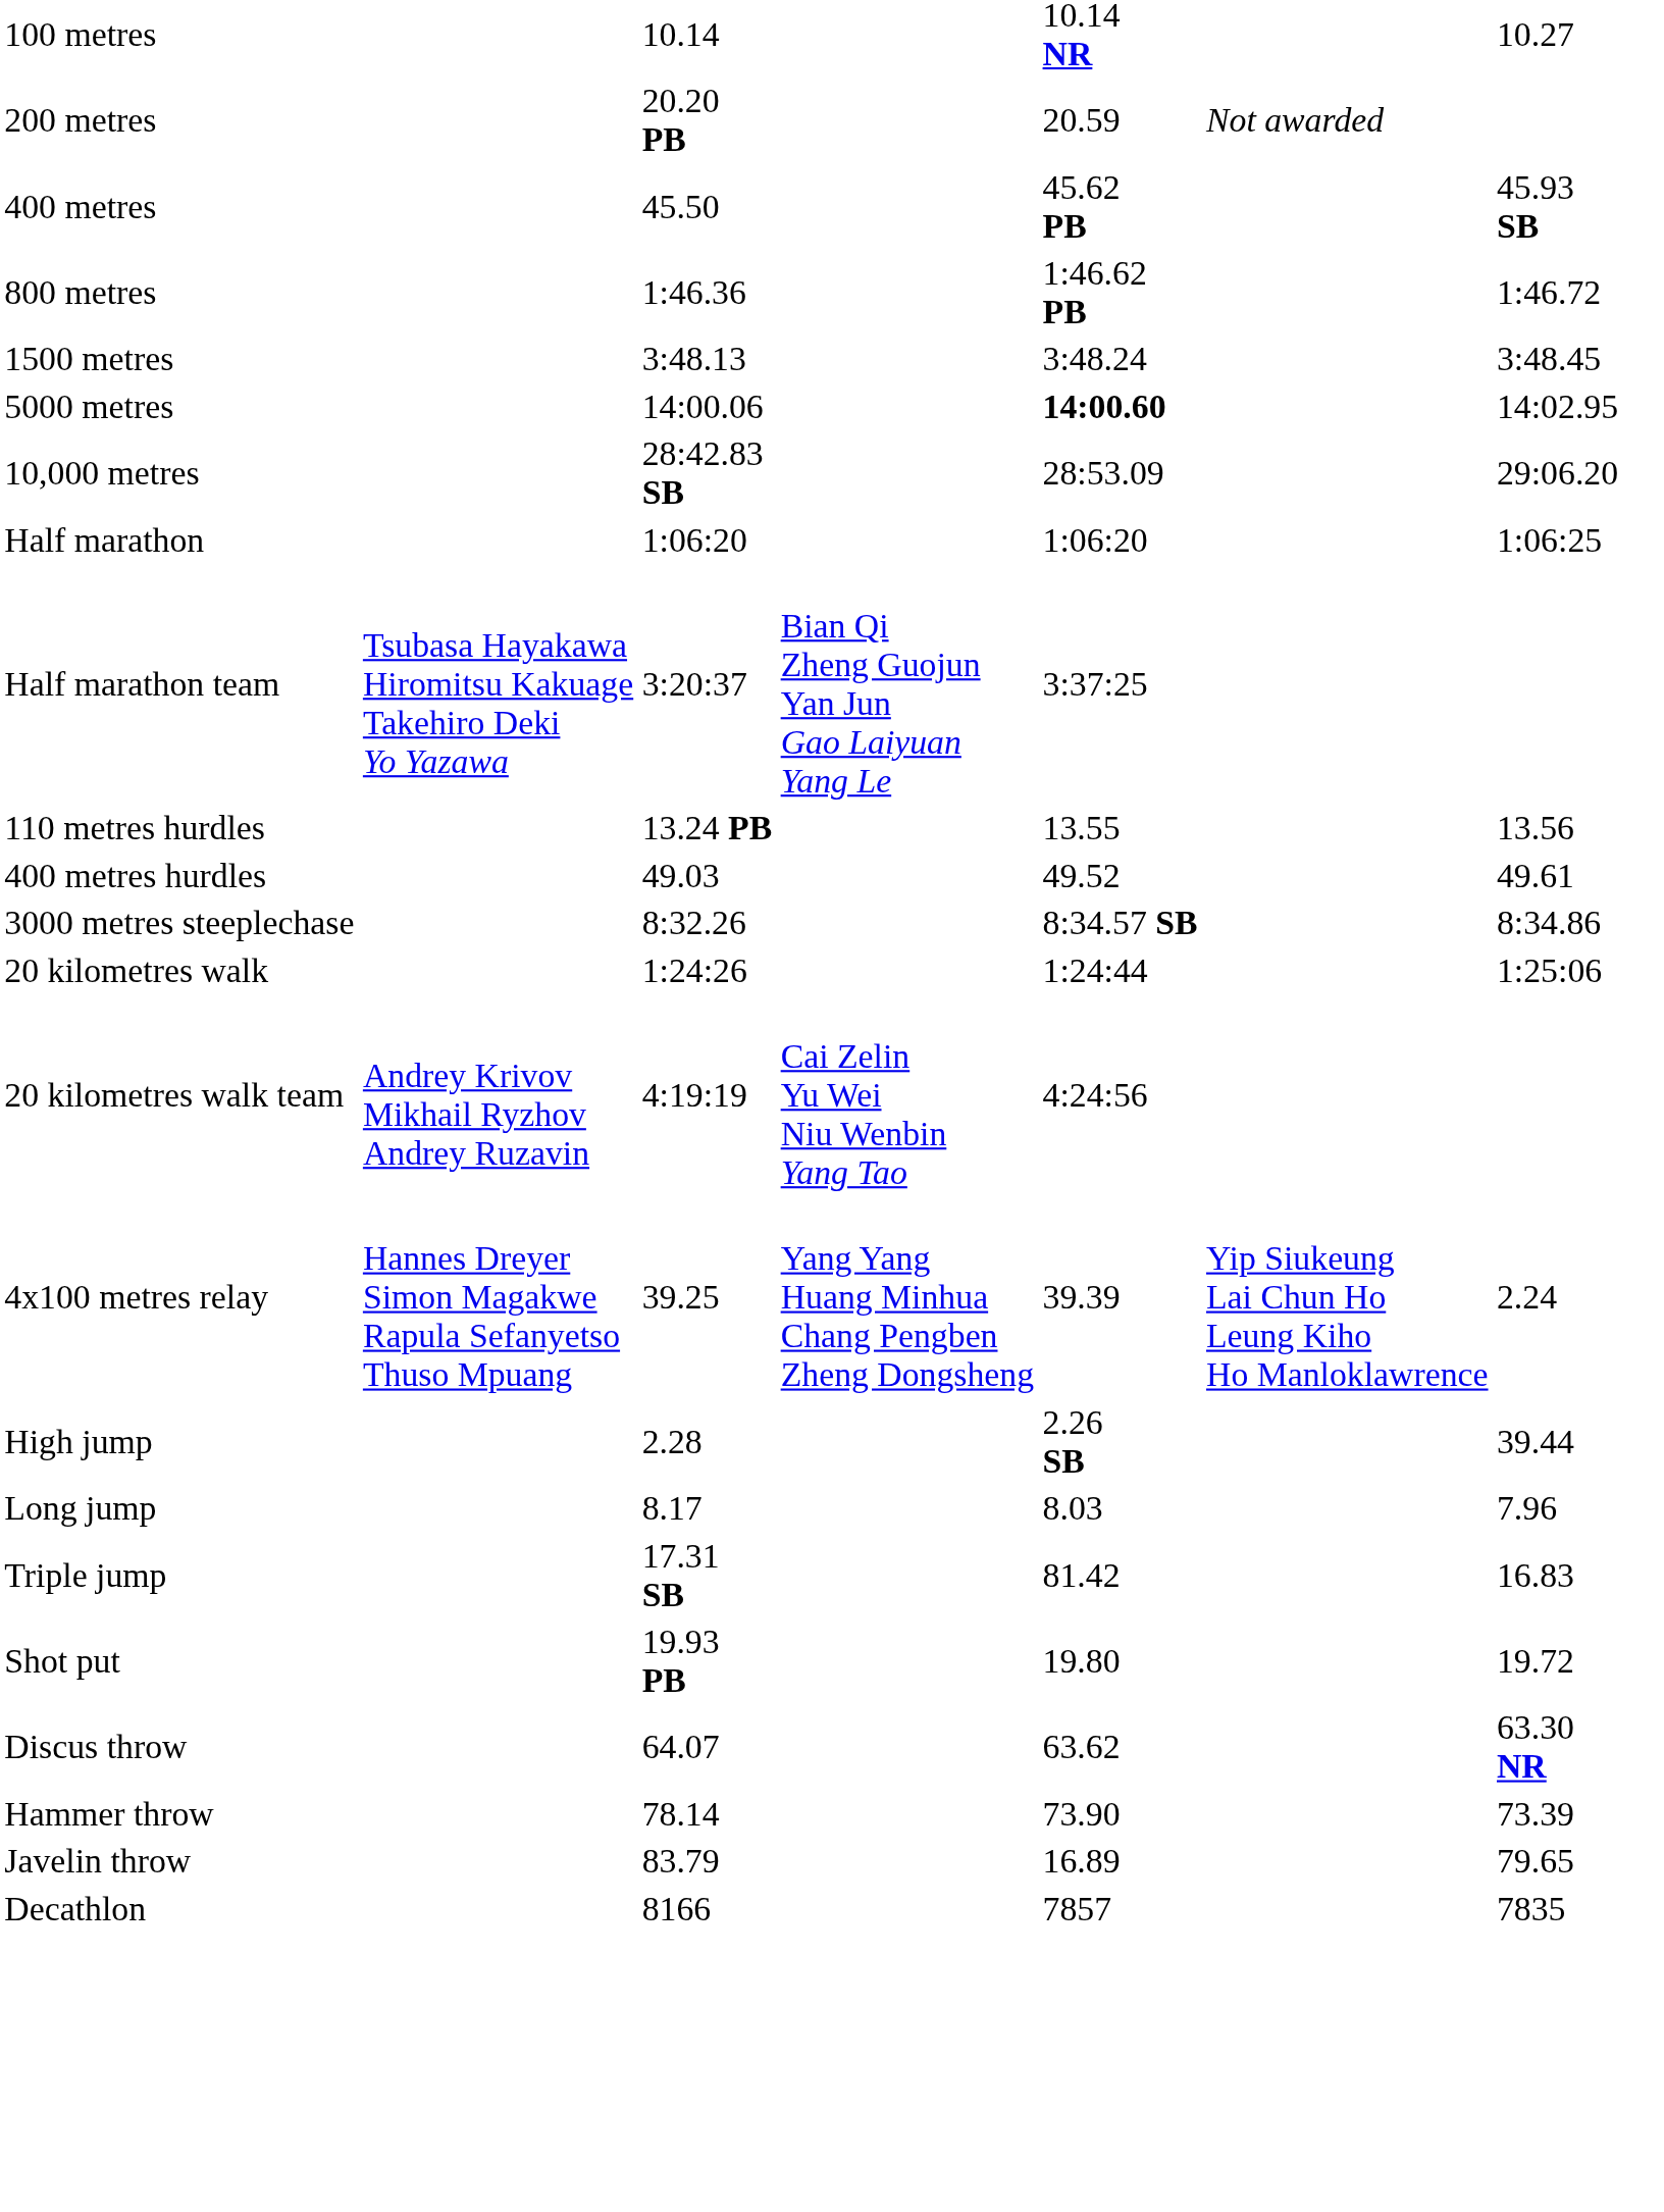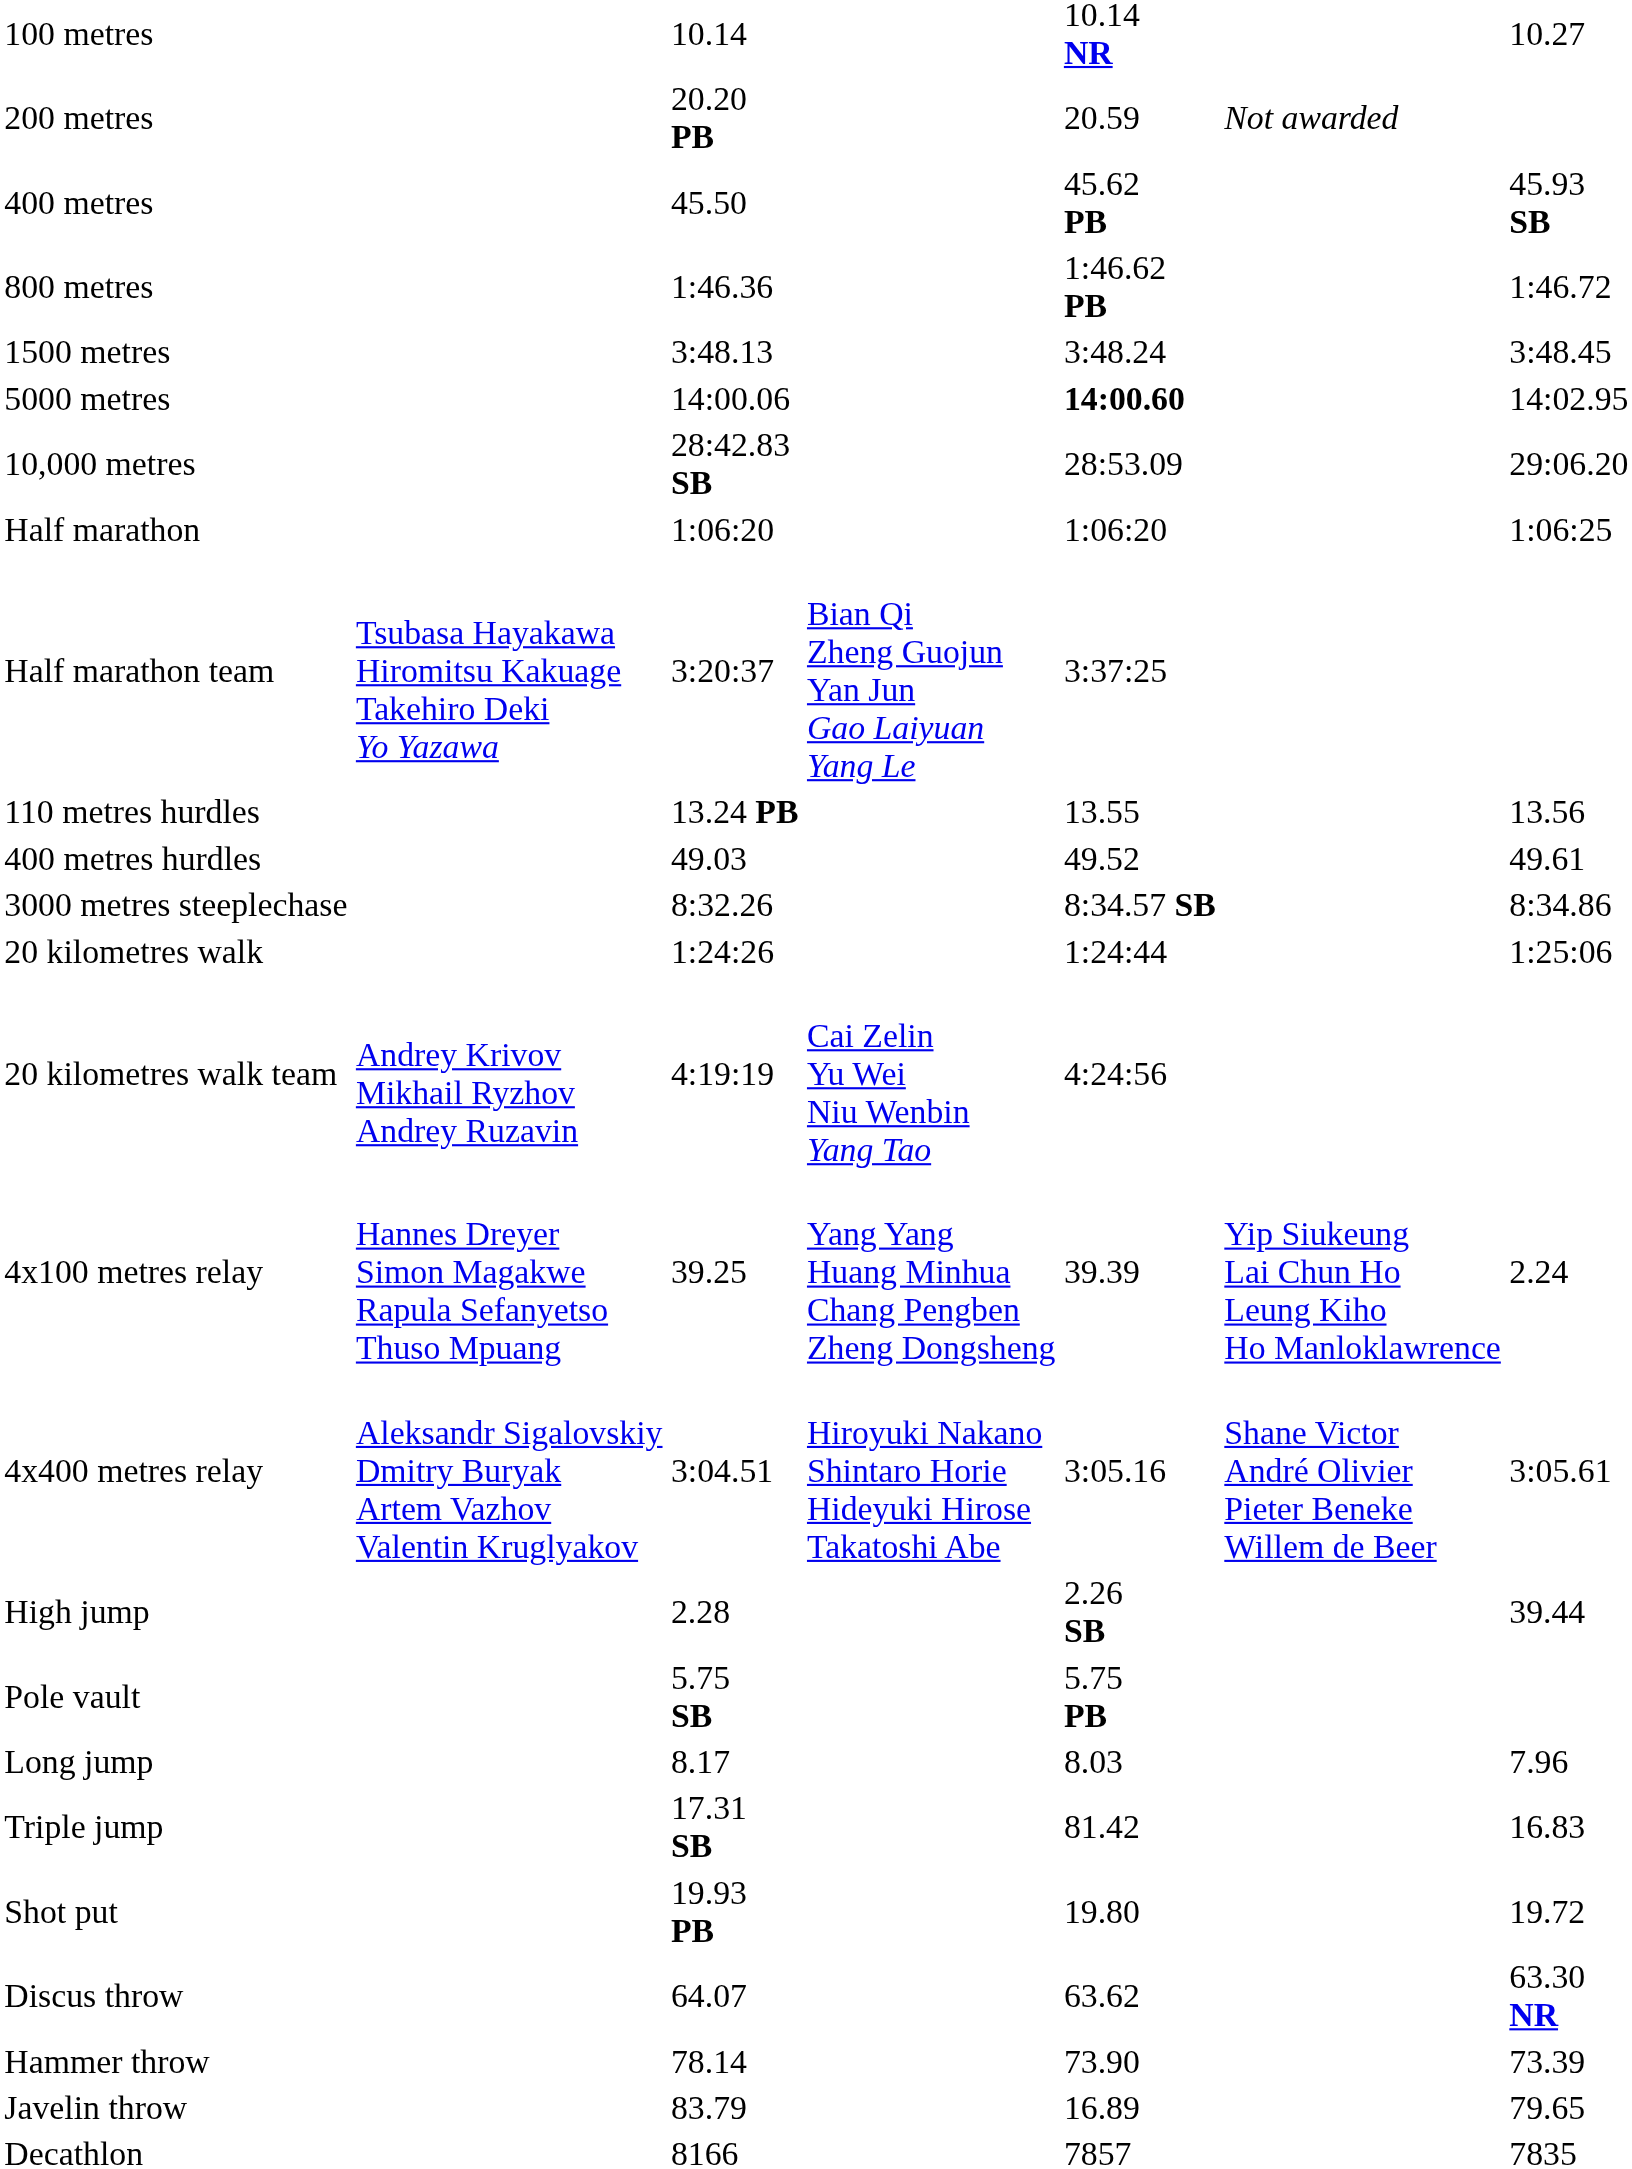 <table>
 <tr>
 <td>100 metres<br></td>
 <td></td>
 <td>10.14</td>
 <td></td>
 <td>10.14<br><strong><a href='#'>NR</a></strong></td>
 <td></td>
 <td>10.27</td>
 </tr>
 <tr>
 <td rowspan=2>200 metres<br></td>
 <td rowspan=2></td>
 <td rowspan=2>20.20<br><strong>PB</strong></td>
 <td></td>
 <td rowspan=2>20.59</td>
 <td rowspan=2 colspan=2><em>Not awarded</em></td>
 </tr>
 <tr>
 <td></td>
 </tr>
 <tr>
 <td>400 metres<br></td>
 <td></td>
 <td>45.50</td>
 <td></td>
 <td>45.62<br><strong>PB</strong></td>
 <td></td>
 <td>45.93<br><strong>SB</strong></td>
 </tr>
 <tr>
 <td>800 metres<br></td>
 <td></td>
 <td>1:46.36</td>
 <td></td>
 <td>1:46.62<br><strong>PB</strong></td>
 <td></td>
 <td>1:46.72</td>
 </tr>
 <tr>
 <td>1500 metres<br></td>
 <td></td>
 <td>3:48.13</td>
 <td></td>
 <td>3:48.24</td>
 <td></td>
 <td>3:48.45</td>
 </tr>
 <tr>
 <td>5000 metres<br></td>
 <td></td>
 <td>14:00.06</td>
 <td></td>
 <td><strong>14:00.60</strong></td>
 <td></td>
 <td>14:02.95</td>
 </tr>
 <tr>
 <td>10,000 metres<br></td>
 <td></td>
 <td>28:42.83<br><strong>SB</strong></td>
 <td></td>
 <td>28:53.09</td>
 <td></td>
 <td>29:06.20</td>
 </tr>
 <tr>
 <td>Half marathon<br></td>
 <td></td>
 <td>1:06:20</td>
 <td></td>
 <td>1:06:20</td>
 <td></td>
 <td>1:06:25</td>
 </tr>
 <tr>
 <td>Half marathon team<br></td>
 <td><br><a href='#'>Tsubasa Hayakawa</a> <br><a href='#'>Hiromitsu Kakuage</a><br><a href='#'>Takehiro Deki</a><br><em><a href='#'>Yo Yazawa</a></em></td>
 <td>3:20:37</td>
 <td><br><a href='#'>Bian Qi</a> <br><a href='#'>Zheng Guojun</a><br><a href='#'>Yan Jun</a><br><em><a href='#'>Gao Laiyuan</a><br><a href='#'>Yang Le</a></em></td>
 <td>3:37:25</td>
 </tr>
 <tr>
 <td>110 metres hurdles<br></td>
 <td></td>
 <td>13.24 <strong>PB</strong></td>
 <td></td>
 <td>13.55</td>
 <td></td>
 <td>13.56</td>
 </tr>
 <tr>
 <td>400 metres hurdles<br></td>
 <td></td>
 <td>49.03</td>
 <td></td>
 <td>49.52</td>
 <td></td>
 <td>49.61</td>
 </tr>
 <tr>
 <td>3000 metres steeplechase<br></td>
 <td></td>
 <td>8:32.26</td>
 <td></td>
 <td>8:34.57 <strong>SB</strong></td>
 <td></td>
 <td>8:34.86</td>
 </tr>
 <tr>
 <td>20 kilometres walk<br></td>
 <td></td>
 <td>1:24:26</td>
 <td></td>
 <td>1:24:44</td>
 <td></td>
 <td>1:25:06</td>
 </tr>
 <tr>
 <td>20 kilometres walk team<br></td>
 <td><br><a href='#'>Andrey Krivov</a> <br><a href='#'>Mikhail Ryzhov</a><br><a href='#'>Andrey Ruzavin</a></td>
 <td>4:19:19</td>
 <td><br><a href='#'>Cai Zelin</a> <br><a href='#'>Yu Wei</a><br><a href='#'>Niu Wenbin</a><br><em><a href='#'>Yang Tao</a></em></td>
 <td>4:24:56</td>
 <td></td>
 <td></td>
 </tr>
 <tr>
 <td>4x100 metres relay<br></td>
 <td><br><a href='#'>Hannes Dreyer</a> <br><a href='#'>Simon Magakwe</a><br><a href='#'>Rapula Sefanyetso</a><br><a href='#'>Thuso Mpuang</a></td>
 <td>39.25</td>
 <td><br><a href='#'>Yang Yang</a> <br><a href='#'>Huang Minhua</a><br><a href='#'>Chang Pengben</a><br><a href='#'>Zheng Dongsheng</a></td>
 <td>39.39</td>
 <td><br><a href='#'>Yip Siukeung</a> <br><a href='#'>Lai Chun Ho</a><br><a href='#'>Leung Kiho</a><br><a href='#'>Ho Manloklawrence</a></td>
 <td>2.24</td>
 </tr>
 <tr>
+<td>4x400 metres relay<br></td>
+<td><br><a href='#'>Aleksandr Sigalovskiy</a> <br><a href='#'>Dmitry Buryak</a><br><a href='#'>Artem Vazhov</a><br><a href='#'>Valentin Kruglyakov</a></td>
+<td>3:04.51</td>
+<td><br><a href='#'>Hiroyuki Nakano</a> <br><a href='#'>Shintaro Horie</a><br><a href='#'>Hideyuki Hirose</a><br><a href='#'>Takatoshi Abe</a></td>
+<td>3:05.16</td>
+<td><br><a href='#'>Shane Victor</a> <br><a href='#'>André Olivier</a><br><a href='#'>Pieter Beneke</a><br><a href='#'>Willem de Beer</a></td>
+<td>3:05.61</td>
+</tr>
+<tr>
 <td>High jump<br></td>
 <td></td>
 <td>2.28</td>
 <td></td>
 <td>2.26<br> <strong>SB</strong></td>
 <td></td>
 <td>39.44</td>
+</tr>
+<tr>
+<td>Pole vault<br></td>
+<td></td>
+<td>5.75<br> <strong>SB</strong></td>
+<td><br></td>
+<td>5.75<br> <strong>PB</strong></td>
+<td></td>
+<td></td>
 </tr>
 <tr>
 <td>Long jump<br></td>
 <td></td>
 <td>8.17</td>
 <td></td>
 <td>8.03</td>
 <td></td>
 <td>7.96</td>
 </tr>
 <tr>
 <td>Triple jump<br></td>
 <td></td>
 <td>17.31<br> <strong>SB</strong></td>
 <td></td>
 <td>81.42</td>
 <td></td>
 <td>16.83</td>
 </tr>
 <tr>
 <td>Shot put<br></td>
 <td></td>
 <td>19.93<br> <strong>PB</strong></td>
 <td></td>
 <td>19.80</td>
 <td></td>
 <td>19.72</td>
 </tr>
 <tr>
 <td>Discus throw<br></td>
 <td></td>
 <td>64.07</td>
 <td></td>
 <td>63.62</td>
 <td></td>
 <td>63.30 <br><strong><a href='#'>NR</a></strong></td>
 </tr>
 <tr>
 <td>Hammer throw<br></td>
 <td></td>
 <td>78.14</td>
 <td></td>
 <td>73.90</td>
 <td></td>
 <td>73.39</td>
 </tr>
 <tr>
 <td>Javelin throw<br></td>
 <td></td>
 <td>83.79</td>
 <td></td>
 <td>16.89</td>
 <td></td>
 <td>79.65</td>
 </tr>
 <tr>
 <td>Decathlon<br></td>
 <td></td>
 <td>8166</td>
 <td></td>
 <td>7857</td>
 <td></td>
 <td>7835</td>
 </tr>
 </table>
